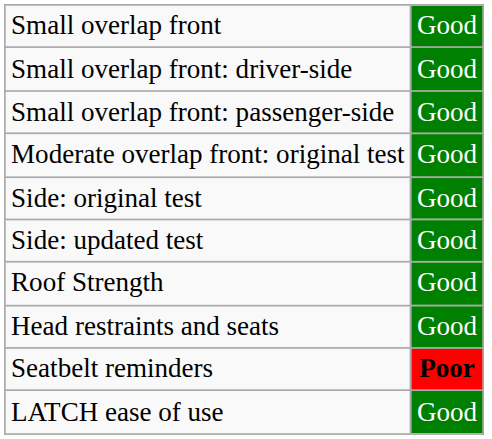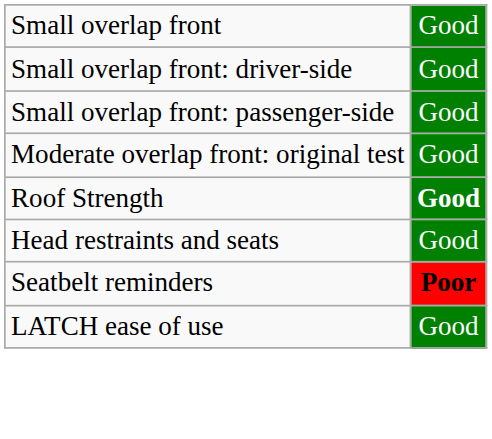 <table class="wikitable">
 <tr>
 <td>Small overlap front</td>
 <td style="text-align:center;color:white;background:green">Good</td>
 </tr>
 <tr>
 <td>Small overlap front: driver-side</td>
 <td style="text-align:center;color:white;background:green">Good</td>
 </tr>
 <tr>
 <td>Small overlap front: passenger-side</td>
 <td style="text-align:center;color:white;background:green">Good</td>
 </tr>
 <tr>
 <td>Moderate overlap front: original test</td>
 <td style="text-align:center;color:white;background:green">Good</td>
 </tr>
 <tr>
-<td>Side: original test</td>
-<td colspan="1" style="text-align:center;color:white;background:green">Good</td>
-</tr>
-<tr>
-<td>Side: updated test</td>
-<td style="text-align:center;color:white;background:green">Good</td>
-</tr>
-<tr>
 <td>Roof Strength</td>
-<td style="text-align:center;color:white;background:green">Good</td>
+<td style="text-align:center;color:white;background:green"><strong>Good</strong></td>
 </tr>
 <tr>
 <td>Head restraints and seats</td>
 <td style="text-align:center;color:white;background:green">Good</td>
 </tr>
 <tr>
 <td>Seatbelt reminders</td>
 <td style="text-align:center;color:black;background:red"><strong>Poor</strong></td>
 </tr>
 <tr>
 <td>LATCH ease of use</td>
 <td style="text-align:center;color:white;background:green">Good</td>
 </tr>
 </table>
